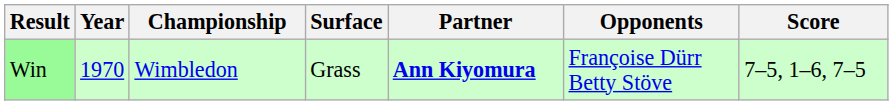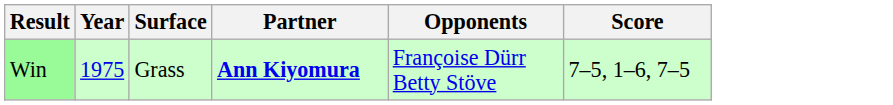 <table class="sortable wikitable">
 <tr>
 <th>Result</th>
 <th>Year</th>
-<th style="width:120px">Championship</th>
 <th style="width:50px">Surface</th>
 <th style="width:120px">Partner</th>
 <th style="width:120px">Opponents</th>
 <th style="width:100px" class="unsortable">Score</th>
 </tr>
 <tr style="background:#cfc;">
 <td style="background:#98fb98;">Win</td>
-<td><a href='#'>1970</a></td>
-<td><a href='#'>Wimbledon</a></td>
+<td><a href='#'>1975</a></td>
 <td>Grass</td>
 <td><strong> <a href='#'>Ann Kiyomura</a></strong></td>
 <td>  <a href='#'>Françoise Dürr</a> <br>  <a href='#'>Betty Stöve</a></td>
 <td>7–5, 1–6, 7–5</td>
 </tr>
 </table>
